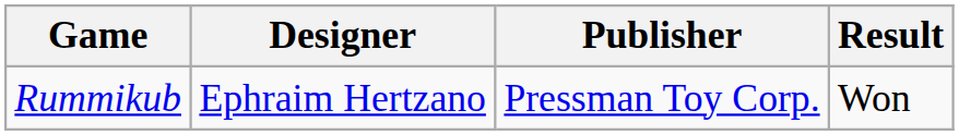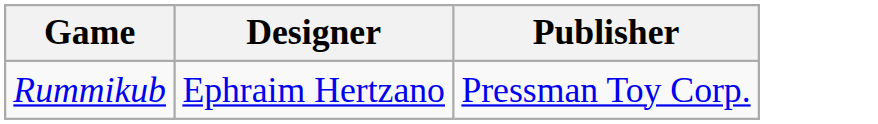 <table class="wikitable">
 <tr>
 <th>Game</th>
 <th>Designer</th>
 <th>Publisher</th>
-<th>Result</th>
 </tr>
 <tr>
 <td><em><a href='#'>Rummikub</a></em></td>
 <td><a href='#'>Ephraim Hertzano</a></td>
 <td><a href='#'>Pressman Toy Corp.</a></td>
-<td>Won</td>
 </tr>
 </table>
